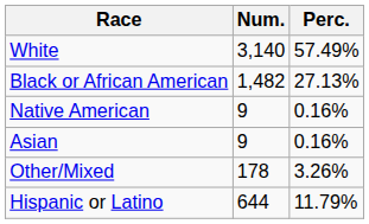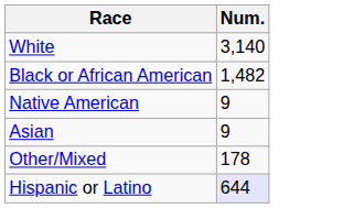 <table class="wikitable">
 <tr>
 <th>Race</th>
 <th>Num.</th>
-<th>Perc.</th>
 </tr>
 <tr>
 <td><a href='#'>White</a></td>
 <td>3,140</td>
-<td>57.49%</td>
 </tr>
 <tr>
 <td><a href='#'>Black or African American</a></td>
 <td>1,482</td>
-<td>27.13%</td>
 </tr>
 <tr>
 <td><a href='#'>Native American</a></td>
 <td>9</td>
-<td>0.16%</td>
 </tr>
 <tr>
 <td><a href='#'>Asian</a></td>
 <td>9</td>
-<td>0.16%</td>
 </tr>
 <tr>
 <td><a href='#'>Other/Mixed</a></td>
 <td>178</td>
-<td>3.26%</td>
 </tr>
 <tr>
 <td><a href='#'>Hispanic</a> or <a href='#'>Latino</a></td>
-<td>644</td>
-<td>11.79%</td>
+<td style="background: lavender;">644</td>
 </tr>
 </table>
